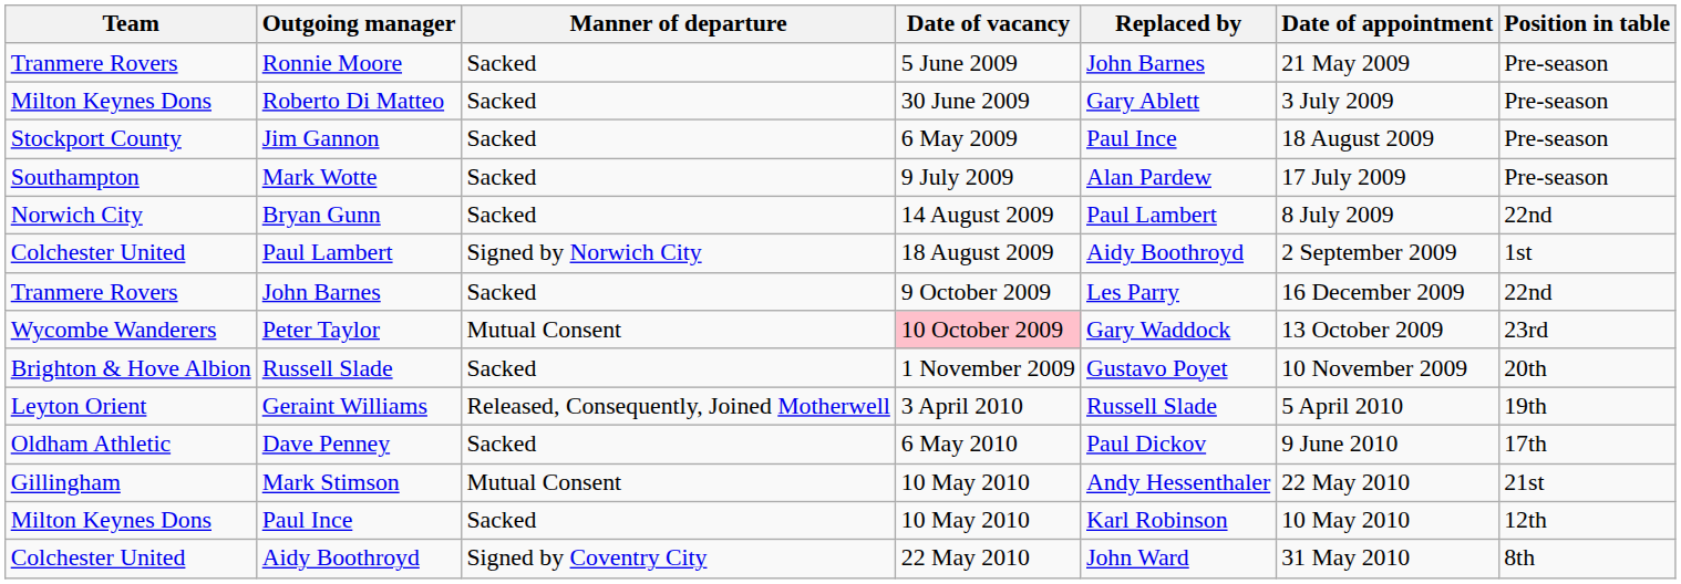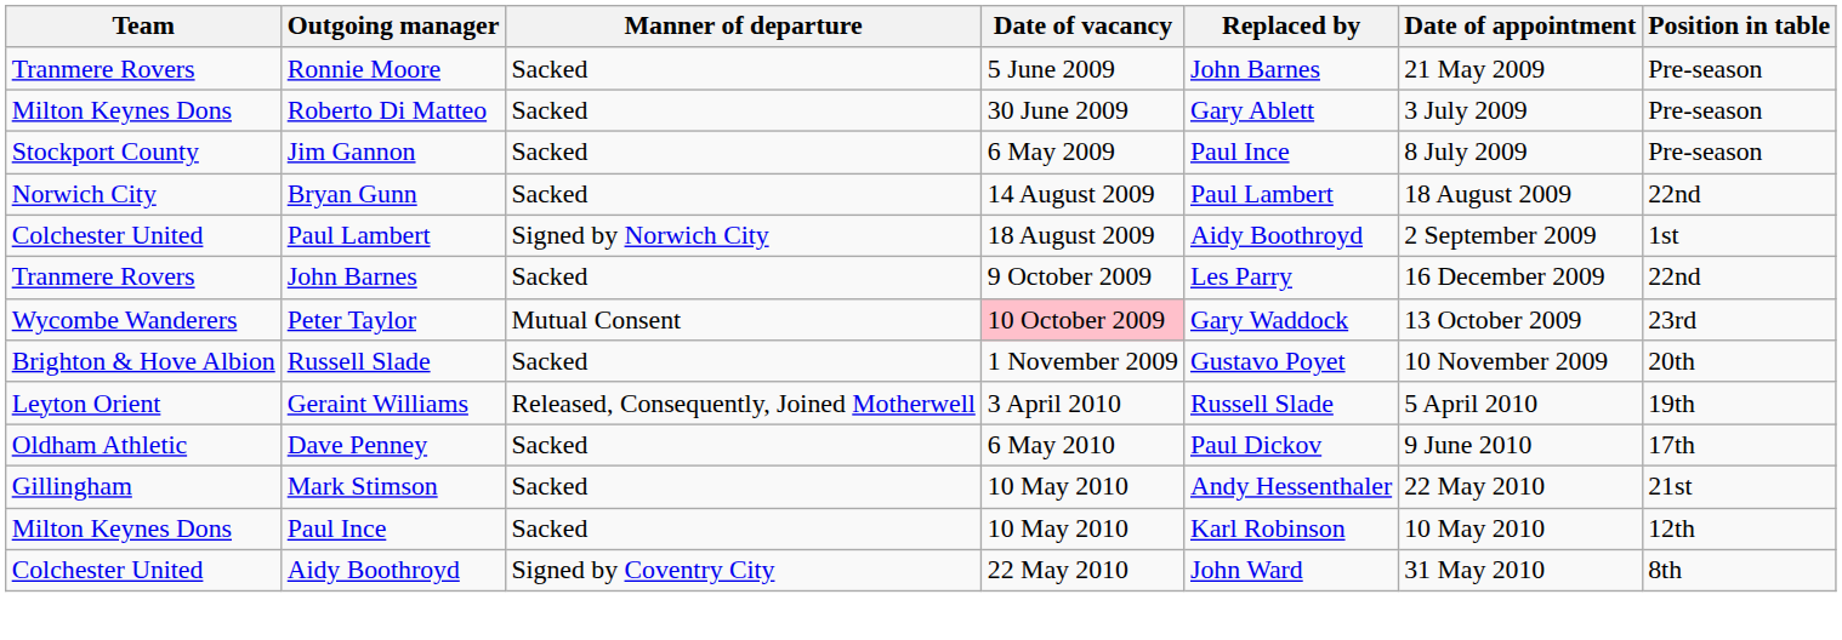 <table class="wikitable">
 <tr>
 <th>Team</th>
 <th>Outgoing manager</th>
 <th>Manner of departure</th>
 <th>Date of vacancy</th>
 <th>Replaced by</th>
 <th>Date of appointment</th>
 <th>Position in table</th>
 </tr>
 <tr>
 <td><a href='#'>Tranmere Rovers</a></td>
 <td><a href='#'>Ronnie Moore</a></td>
 <td>Sacked</td>
 <td>5 June 2009</td>
 <td><a href='#'>John Barnes</a></td>
 <td>21 May 2009</td>
 <td>Pre-season</td>
 </tr>
 <tr>
 <td><a href='#'>Milton Keynes Dons</a></td>
 <td><a href='#'>Roberto Di Matteo</a></td>
 <td>Sacked</td>
 <td>30 June 2009</td>
 <td><a href='#'>Gary Ablett</a></td>
 <td>3 July 2009</td>
 <td>Pre-season</td>
 </tr>
 <tr>
 <td><a href='#'>Stockport County</a></td>
 <td><a href='#'>Jim Gannon</a></td>
 <td>Sacked</td>
 <td>6 May 2009</td>
 <td><a href='#'>Paul Ince</a></td>
-<td>18 August 2009</td>
-<td>Pre-season</td>
-</tr>
-<tr>
-<td><a href='#'>Southampton</a></td>
-<td><a href='#'>Mark Wotte</a></td>
-<td>Sacked</td>
-<td>9 July 2009</td>
-<td><a href='#'>Alan Pardew</a></td>
-<td>17 July 2009</td>
+<td>8 July 2009</td>
 <td>Pre-season</td>
 </tr>
 <tr>
 <td><a href='#'>Norwich City</a></td>
 <td><a href='#'>Bryan Gunn</a></td>
 <td>Sacked</td>
 <td>14 August 2009</td>
 <td><a href='#'>Paul Lambert</a></td>
-<td>8 July 2009</td>
+<td>18 August 2009</td>
 <td>22nd</td>
 </tr>
 <tr>
 <td><a href='#'>Colchester United</a></td>
 <td><a href='#'>Paul Lambert</a></td>
 <td>Signed by <a href='#'>Norwich City</a></td>
 <td>18 August 2009</td>
 <td><a href='#'>Aidy Boothroyd</a></td>
 <td>2 September 2009</td>
 <td>1st</td>
 </tr>
 <tr>
 <td><a href='#'>Tranmere Rovers</a></td>
 <td><a href='#'>John Barnes</a></td>
 <td>Sacked</td>
 <td>9 October 2009</td>
 <td><a href='#'>Les Parry</a></td>
 <td>16 December 2009</td>
 <td>22nd</td>
 </tr>
 <tr>
 <td><a href='#'>Wycombe Wanderers</a></td>
 <td><a href='#'>Peter Taylor</a></td>
 <td>Mutual Consent</td>
 <td style="background: pink;">10 October 2009</td>
 <td><a href='#'>Gary Waddock</a></td>
 <td>13 October 2009</td>
 <td>23rd</td>
 </tr>
 <tr>
 <td><a href='#'>Brighton & Hove Albion</a></td>
 <td><a href='#'>Russell Slade</a></td>
 <td>Sacked</td>
 <td>1 November 2009</td>
 <td><a href='#'>Gustavo Poyet</a></td>
 <td>10 November 2009</td>
 <td>20th</td>
 </tr>
 <tr>
 <td><a href='#'>Leyton Orient</a></td>
 <td><a href='#'>Geraint Williams</a></td>
 <td>Released, Consequently, Joined <a href='#'>Motherwell</a></td>
 <td>3 April 2010</td>
 <td><a href='#'>Russell Slade</a></td>
 <td>5 April 2010</td>
 <td>19th</td>
 </tr>
 <tr>
 <td><a href='#'>Oldham Athletic</a></td>
 <td><a href='#'>Dave Penney</a></td>
 <td>Sacked</td>
 <td>6 May 2010</td>
 <td><a href='#'>Paul Dickov</a></td>
 <td>9 June 2010</td>
 <td>17th</td>
 </tr>
 <tr>
 <td><a href='#'>Gillingham</a></td>
 <td><a href='#'>Mark Stimson</a></td>
-<td>Mutual Consent</td>
+<td>Sacked</td>
 <td>10 May 2010</td>
 <td><a href='#'>Andy Hessenthaler</a></td>
 <td>22 May 2010</td>
 <td>21st</td>
 </tr>
 <tr>
 <td><a href='#'>Milton Keynes Dons</a></td>
 <td><a href='#'>Paul Ince</a></td>
 <td>Sacked</td>
 <td>10 May 2010</td>
 <td><a href='#'>Karl Robinson</a></td>
 <td>10 May 2010</td>
 <td>12th</td>
 </tr>
 <tr>
 <td><a href='#'>Colchester United</a></td>
 <td><a href='#'>Aidy Boothroyd</a></td>
 <td>Signed by <a href='#'>Coventry City</a></td>
 <td>22 May 2010</td>
 <td><a href='#'>John Ward</a></td>
 <td>31 May 2010</td>
 <td>8th</td>
 </tr>
 </table>
